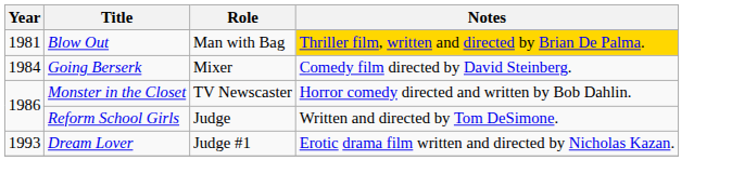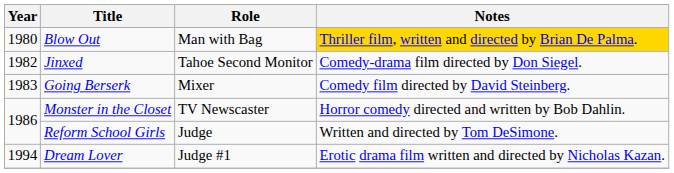 <table class="wikitable">
 <tr>
 <th>Year</th>
 <th>Title</th>
 <th>Role</th>
 <th class="unsortable">Notes</th>
 </tr>
 <tr>
-<td>1981</td>
+<td>1980</td>
 <td><em><a href='#'>Blow Out</a></em></td>
 <td>Man with Bag</td>
 <td style="background: gold;"><a href='#'>Thriller film</a>, <a href='#'>written</a> and <a href='#'>directed</a> by <a href='#'>Brian De Palma</a>.</td>
 </tr>
 <tr>
-<td>1984</td>
+<td>1982</td>
+<td><em><a href='#'>Jinxed</a></em></td>
+<td>Tahoe Second Monitor</td>
+<td><a href='#'>Comedy-drama</a> film directed by <a href='#'>Don Siegel</a>.</td>
+</tr>
+<tr>
+<td>1983</td>
 <td><em><a href='#'>Going Berserk</a></em></td>
 <td>Mixer</td>
 <td><a href='#'>Comedy film</a> directed by <a href='#'>David Steinberg</a>.</td>
 </tr>
 <tr>
 <td rowspan="2">1986</td>
 <td><em><a href='#'>Monster in the Closet</a></em></td>
 <td>TV Newscaster</td>
 <td><a href='#'>Horror comedy</a> directed and written by Bob Dahlin.</td>
 </tr>
 <tr>
 <td><em><a href='#'>Reform School Girls</a></em></td>
 <td>Judge</td>
 <td>Written and directed by <a href='#'>Tom DeSimone</a>.</td>
 </tr>
 <tr>
-<td>1993</td>
+<td>1994</td>
 <td><em><a href='#'>Dream Lover</a></em></td>
 <td>Judge #1</td>
 <td><a href='#'>Erotic</a> <a href='#'>drama film</a> written and directed by <a href='#'>Nicholas Kazan</a>.</td>
 </tr>
 <tr>
 </tr>
 </table>
